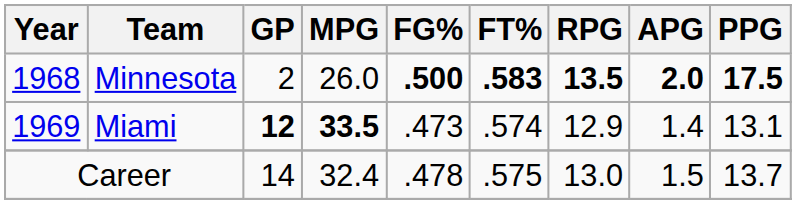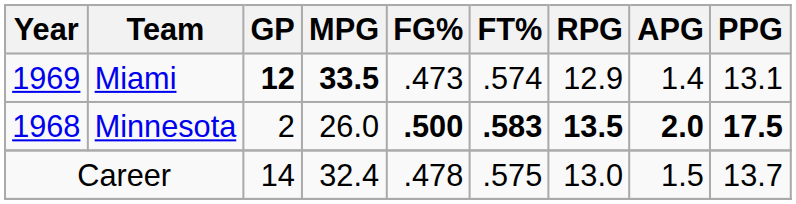 <table class="wikitable sortable" style="font-size:95%; text-align:right;">
 <tr>
 <th>Year</th>
 <th>Team</th>
 <th>GP</th>
 <th>MPG</th>
 <th>FG%</th>
 <th>FT%</th>
 <th>RPG</th>
 <th>APG</th>
 <th>PPG</th>
 </tr>
 <tr>
+<td style="text-align:left;"><a href='#'>1969</a></td>
+<td style="text-align:left;"><a href='#'>Miami</a></td>
+<td><strong>12</strong></td>
+<td><strong>33.5</strong></td>
+<td>.473</td>
+<td>.574</td>
+<td>12.9</td>
+<td>1.4</td>
+<td>13.1</td>
+</tr>
+<tr>
 <td style="text-align:left;"><a href='#'>1968</a></td>
 <td style="text-align:left;"><a href='#'>Minnesota</a></td>
 <td>2</td>
 <td>26.0</td>
 <td><strong>.500</strong></td>
 <td><strong>.583</strong></td>
 <td><strong>13.5</strong></td>
 <td><strong>2.0</strong></td>
 <td><strong>17.5</strong></td>
-</tr>
-<tr>
-<td style="text-align:left;"><a href='#'>1969</a></td>
-<td style="text-align:left;"><a href='#'>Miami</a></td>
-<td><strong>12</strong></td>
-<td><strong>33.5</strong></td>
-<td>.473</td>
-<td>.574</td>
-<td>12.9</td>
-<td>1.4</td>
-<td>13.1</td>
 </tr>
 <tr>
 </tr>
 <tr class="sortbottom">
 <td style="text-align:center;" colspan="2">Career</td>
 <td>14</td>
 <td>32.4</td>
 <td>.478</td>
 <td>.575</td>
 <td>13.0</td>
 <td>1.5</td>
 <td>13.7</td>
 </tr>
 <tr>
 </tr>
 </table>
